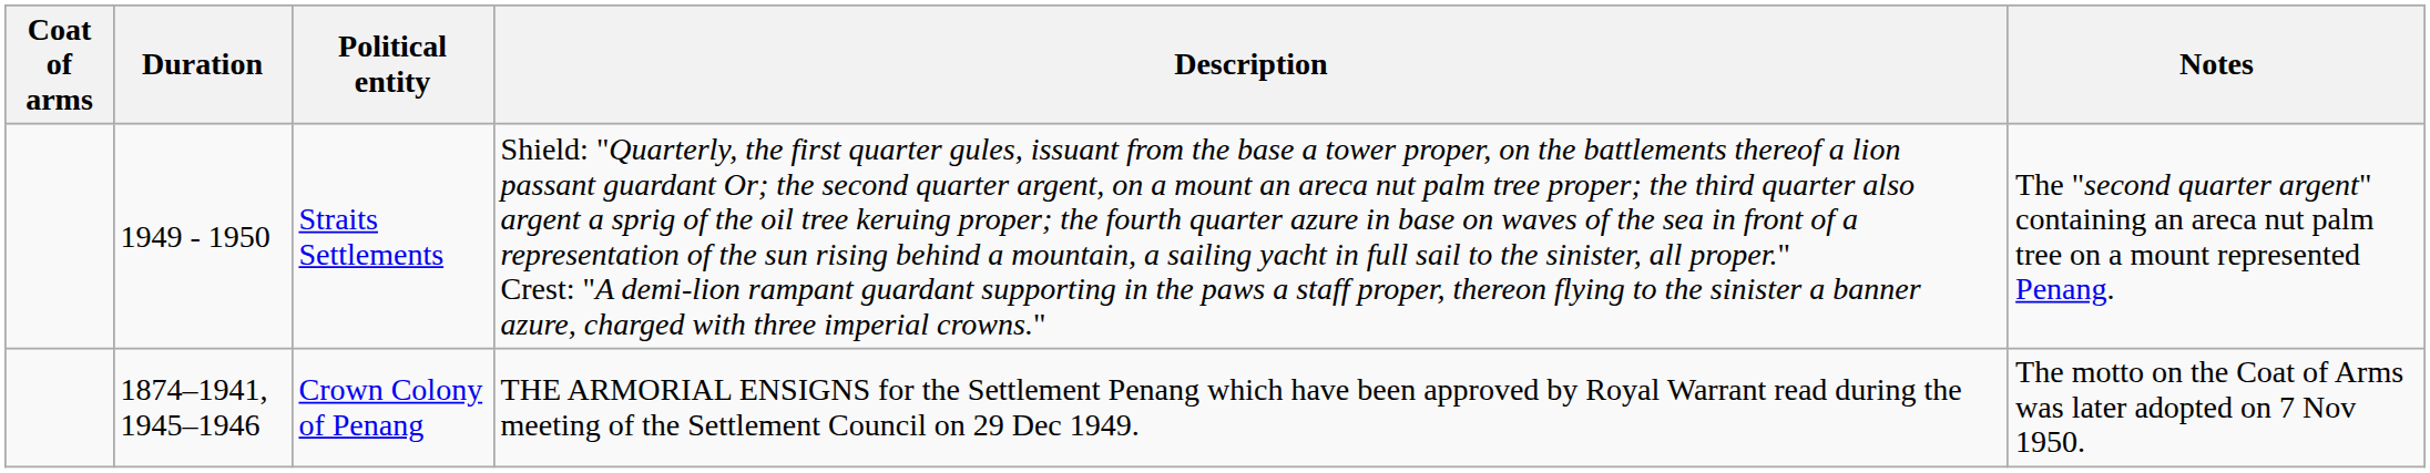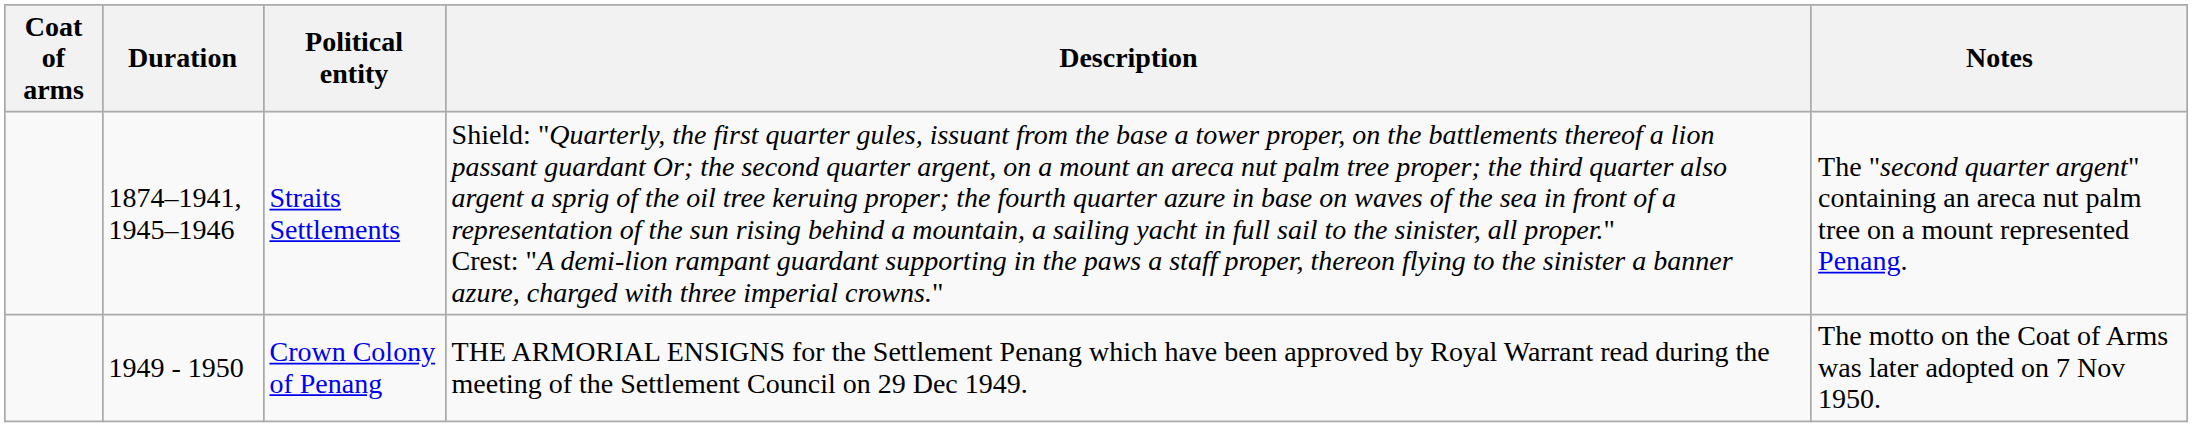 <table class="wikitable">
 <tr>
 <th>Coat of arms</th>
 <th>Duration</th>
 <th>Political entity</th>
 <th>Description</th>
 <th>Notes</th>
 </tr>
 <tr>
 <td></td>
-<td>1949 - 1950</td>
+<td>1874–1941, 1945–1946</td>
 <td><a href='#'>Straits Settlements</a></td>
 <td>Shield: "<em>Quarterly, the first quarter gules, issuant from the base a tower proper, on the battlements thereof a lion passant guardant Or; the second quarter argent, on a mount an areca nut palm tree proper; the third quarter also argent a sprig of the oil tree keruing proper; the fourth quarter azure in base on waves of the sea in front of a representation of the sun rising behind a mountain, a sailing yacht in full sail to the sinister, all proper.</em>"<br>Crest: "<em>A demi-lion rampant guardant supporting in the paws a staff proper, thereon flying to the sinister a banner azure, charged with three imperial crowns.</em>"</td>
 <td>The "<em>second quarter argent</em>" containing an areca nut palm tree on a mount represented <a href='#'>Penang</a>.</td>
 </tr>
 <tr>
 <td></td>
-<td>1874–1941, 1945–1946</td>
+<td>1949 - 1950</td>
 <td><a href='#'>Crown Colony of Penang</a></td>
 <td>THE ARMORIAL ENSIGNS for the Settlement Penang which have been approved by Royal Warrant read during the meeting of the Settlement Council on 29 Dec 1949. </td>
 <td>The motto on the Coat of Arms was later adopted on 7 Nov 1950. </td>
 </tr>
 </table>
